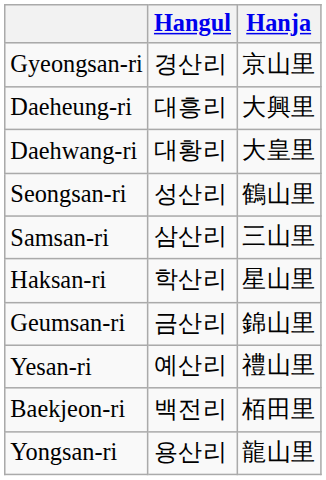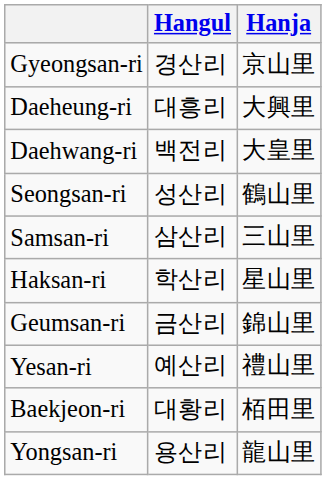 <table class="wikitable">
 <tr>
 <th></th>
 <th><a href='#'>Hangul</a></th>
 <th><a href='#'>Hanja</a></th>
 </tr>
 <tr>
 <td>Gyeongsan-ri</td>
 <td>경산리</td>
 <td>京山里</td>
 </tr>
 <tr>
 <td>Daeheung-ri</td>
 <td>대흥리</td>
 <td>大興里</td>
 </tr>
 <tr>
 <td>Daehwang-ri</td>
-<td>대황리</td>
+<td>백전리</td>
 <td>大皇里</td>
 </tr>
 <tr>
 <td>Seongsan-ri</td>
 <td>성산리</td>
 <td>鶴山里</td>
 </tr>
 <tr>
 <td>Samsan-ri</td>
 <td>삼산리</td>
 <td>三山里</td>
 </tr>
 <tr>
 <td>Haksan-ri</td>
 <td>학산리</td>
 <td>星山里</td>
 </tr>
 <tr>
 <td>Geumsan-ri</td>
 <td>금산리</td>
 <td>錦山里</td>
 </tr>
 <tr>
 <td>Yesan-ri</td>
 <td>예산리</td>
 <td>禮山里</td>
 </tr>
 <tr>
 <td>Baekjeon-ri</td>
-<td>백전리</td>
+<td>대황리</td>
 <td>栢田里</td>
 </tr>
 <tr>
 <td>Yongsan-ri</td>
 <td>용산리</td>
 <td>龍山里</td>
 </tr>
 </table>
